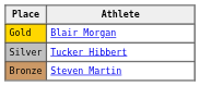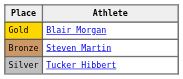 <table border=1 cellpadding=5 cellspacing=0>
 <tr>
 <th style="background:#efefef;" width="20">Place</th>
 <th style="background:#efefef;" width="200">Athlete</th>
 </tr>
 <tr align=left>
 <td style="background:gold;">Gold</td>
 <td><a href='#'>Blair Morgan</a></td>
 </tr>
 <tr align=left>
+<td style="background:#CC9966;">Bronze</td>
+<td><a href='#'>Steven Martin</a></td>
+</tr>
+<tr align=left>
 <td style="background:silver;">Silver</td>
 <td><a href='#'>Tucker Hibbert</a></td>
 </tr>
-<tr align=left>
-<td style="background:#CC9966;">Bronze</td>
-<td><a href='#'>Steven Martin</a></td>
-</tr>
 </table>
